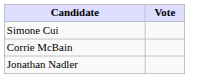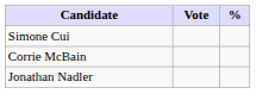 <table class="wikitable">
 <tr>
 <th style="background:#ddf; width:200px;">Candidate</th>
 <th style="background:#ddf; width:50px;">Vote</th>
+<th style="background:#ddf; width:30px;">%</th>
 </tr>
 <tr>
 <td>Simone Cui</td>
+<td></td>
 <td></td>
 </tr>
 <tr>
 <td>Corrie McBain</td>
 <td></td>
+<td></td>
 </tr>
 <tr>
 <td>Jonathan Nadler</td>
 <td></td>
+<td></td>
 </tr>
 </table>
